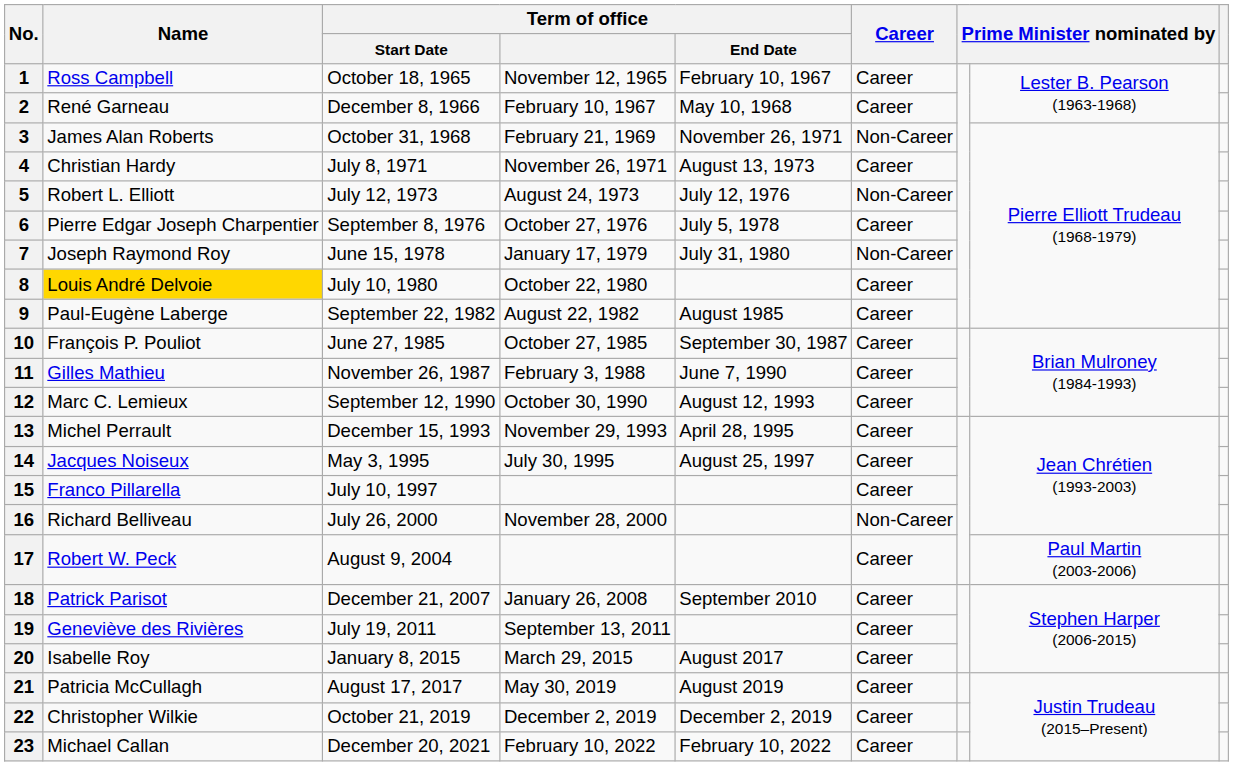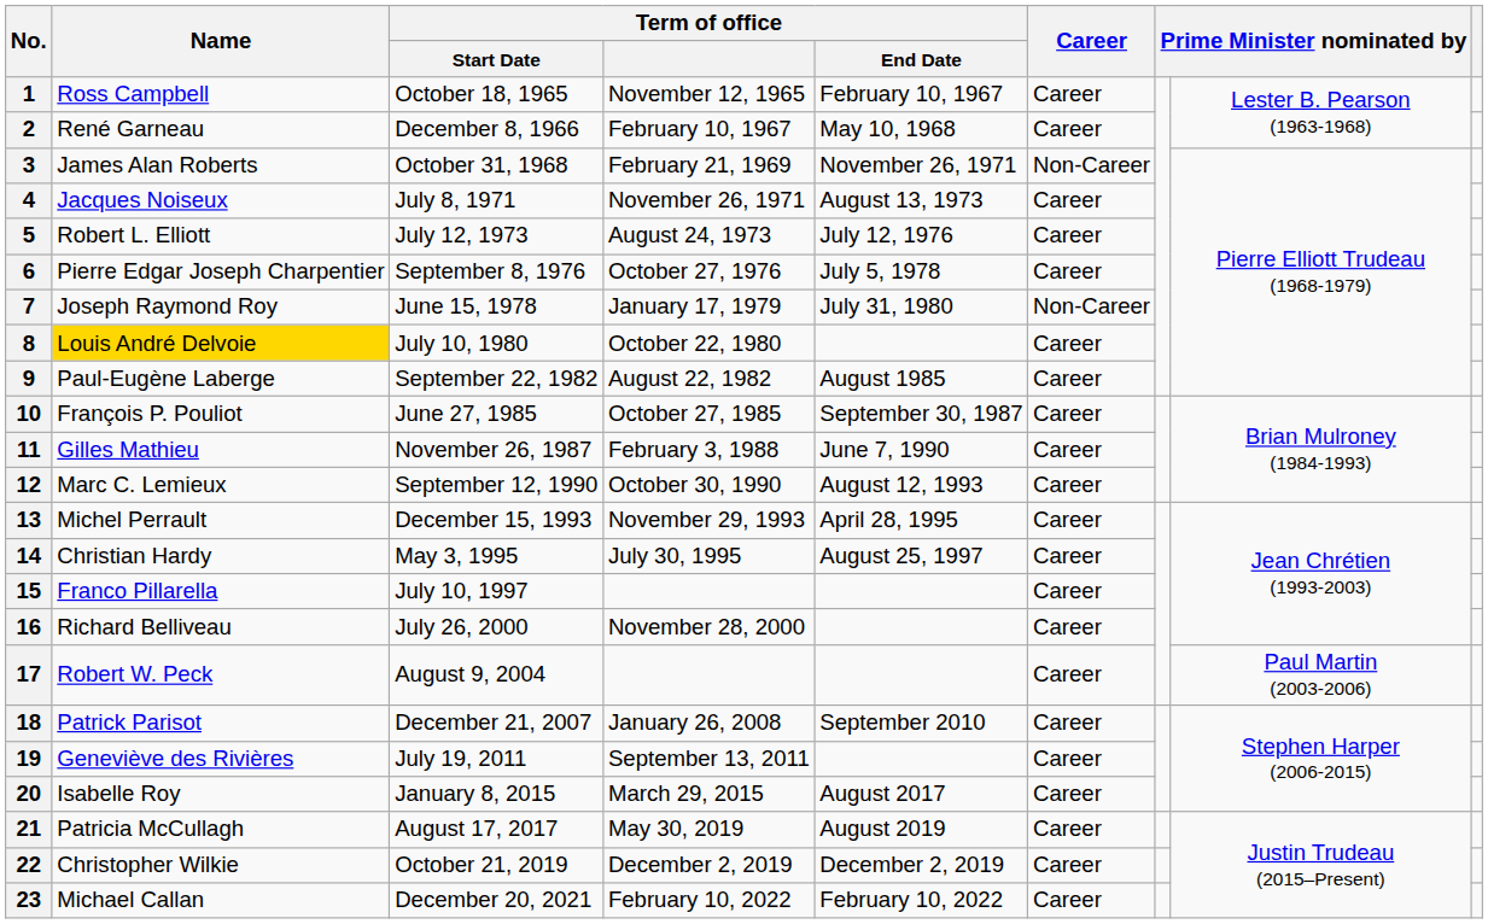 <table class="wikitable">
 <tr>
 <th rowspan="2">No.</th>
 <th rowspan="2">Name</th>
 <th colspan="3">Term of office</th>
 <th rowspan="2"><a href='#'>Career</a></th>
 <th rowspan="2"; colspan="2"><a href='#'>Prime Minister</a> nominated by</th>
 <th rowspan="2"></th>
 </tr>
 <tr>
 <th><small>Start Date</small></th>
 <th><small><a href='#'></a></small></th>
 <th><small>End Date</small></th>
 </tr>
 <tr>
 <th>1</th>
 <td><a href='#'>Ross Campbell</a></td>
 <td>October 18, 1965</td>
 <td>November 12, 1965</td>
 <td>February 10, 1967</td>
 <td>Career</td>
 <td rowspan="9" ></td>
 <td rowspan="2" style="text-align:center"><a href='#'>Lester B. Pearson</a><br><small>(1963-1968)</small></td>
 <td></td>
 </tr>
 <tr>
 <th>2</th>
 <td>René Garneau</td>
 <td>December 8, 1966</td>
 <td>February 10, 1967</td>
 <td>May 10, 1968</td>
 <td>Career</td>
 <td></td>
 </tr>
 <tr>
 <th>3</th>
 <td>James Alan Roberts</td>
 <td>October 31, 1968</td>
 <td>February 21, 1969</td>
 <td>November 26, 1971</td>
 <td>Non-Career</td>
 <td rowspan="7" style="text-align:center"><a href='#'>Pierre Elliott Trudeau</a><br><small>(1968-1979)</small></td>
 <td></td>
 </tr>
 <tr>
 <th>4</th>
-<td>Christian Hardy</td>
+<td><a href='#'>Jacques Noiseux</a></td>
 <td>July 8, 1971</td>
 <td>November 26, 1971</td>
 <td>August 13, 1973</td>
 <td>Career</td>
 <td></td>
 </tr>
 <tr>
 <th>5</th>
 <td>Robert L. Elliott</td>
 <td>July 12, 1973</td>
 <td>August 24, 1973</td>
 <td>July 12, 1976</td>
-<td>Non-Career</td>
+<td>Career</td>
 <td></td>
 </tr>
 <tr>
 <th>6</th>
 <td>Pierre Edgar Joseph Charpentier</td>
 <td>September 8, 1976</td>
 <td>October 27, 1976</td>
 <td>July 5, 1978</td>
 <td>Career</td>
 <td></td>
 </tr>
 <tr>
 <th>7</th>
 <td>Joseph Raymond Roy</td>
 <td>June 15, 1978</td>
 <td>January 17, 1979</td>
 <td>July 31, 1980</td>
 <td>Non-Career</td>
 <td></td>
 </tr>
 <tr>
 <th>8</th>
 <td style="background: gold;">Louis André Delvoie</td>
 <td>July 10, 1980</td>
 <td>October 22, 1980</td>
 <td></td>
 <td>Career</td>
 <td></td>
 </tr>
 <tr>
 <th>9</th>
 <td>Paul-Eugène Laberge</td>
 <td>September 22, 1982</td>
 <td>August 22, 1982</td>
 <td>August 1985</td>
 <td>Career</td>
 <td></td>
 </tr>
 <tr>
 <th>10</th>
 <td>François P. Pouliot</td>
 <td>June 27, 1985</td>
 <td>October 27, 1985</td>
 <td>September 30, 1987</td>
 <td>Career</td>
 <td rowspan="3" ></td>
 <td rowspan="3" style="text-align:center"><a href='#'>Brian Mulroney</a><br><small>(1984-1993)</small></td>
 <td></td>
 </tr>
 <tr>
 <th>11</th>
 <td><a href='#'>Gilles Mathieu</a></td>
 <td>November 26, 1987</td>
 <td>February 3, 1988</td>
 <td>June 7, 1990</td>
 <td>Career</td>
 <td></td>
 </tr>
 <tr>
 <th>12</th>
 <td>Marc C. Lemieux</td>
 <td>September 12, 1990</td>
 <td>October 30, 1990</td>
 <td>August 12, 1993</td>
 <td>Career</td>
 <td></td>
 </tr>
 <tr>
 <th>13</th>
 <td>Michel Perrault</td>
 <td>December 15, 1993</td>
 <td>November 29, 1993</td>
 <td>April 28, 1995</td>
 <td>Career</td>
 <td rowspan="5" ></td>
 <td rowspan="4" style="text-align:center"><a href='#'>Jean Chrétien</a><br><small>(1993-2003)</small></td>
 <td></td>
 </tr>
 <tr>
 <th>14</th>
-<td><a href='#'>Jacques Noiseux</a></td>
+<td>Christian Hardy</td>
 <td>May 3, 1995</td>
 <td>July 30, 1995</td>
 <td>August 25, 1997</td>
 <td>Career</td>
 <td></td>
 </tr>
 <tr>
 <th>15</th>
 <td><a href='#'>Franco Pillarella</a></td>
 <td>July 10, 1997</td>
 <td></td>
 <td></td>
 <td>Career</td>
 <td></td>
 </tr>
 <tr>
 <th>16</th>
 <td>Richard Belliveau</td>
 <td>July 26, 2000</td>
 <td>November 28, 2000</td>
 <td></td>
-<td>Non-Career</td>
+<td>Career</td>
 <td></td>
 </tr>
 <tr>
 <th>17</th>
 <td><a href='#'>Robert W. Peck</a></td>
 <td>August 9, 2004</td>
 <td></td>
 <td></td>
 <td>Career</td>
 <td style=text-align:center><a href='#'>Paul Martin</a><br><small>(2003-2006)</small></td>
 <td></td>
 </tr>
 <tr>
 <th>18</th>
 <td><a href='#'>Patrick Parisot</a></td>
 <td>December 21, 2007</td>
 <td>January 26, 2008</td>
 <td>September 2010</td>
 <td>Career</td>
 <td rowspan="3" ></td>
 <td rowspan="3" style="text-align:center"><a href='#'>Stephen Harper</a><br><small>(2006-2015)</small></td>
 <td></td>
 </tr>
 <tr>
 <th>19</th>
 <td><a href='#'>Geneviève des Rivières</a></td>
 <td>July 19, 2011</td>
 <td>September 13, 2011</td>
 <td></td>
 <td>Career</td>
 <td></td>
 </tr>
 <tr>
 <th>20</th>
 <td>Isabelle Roy</td>
 <td>January 8, 2015</td>
 <td>March 29, 2015</td>
 <td>August 2017</td>
 <td>Career</td>
 <td></td>
 </tr>
 <tr>
 <th>21</th>
 <td>Patricia McCullagh</td>
 <td>August 17, 2017</td>
 <td>May 30, 2019</td>
 <td>August 2019</td>
 <td>Career</td>
 <td></td>
 <td rowspan="3" style="text-align:center"><a href='#'>Justin Trudeau</a><br><small>(2015–Present)</small></td>
 <td></td>
 </tr>
 <tr>
 <th>22</th>
 <td>Christopher Wilkie</td>
 <td>October 21, 2019</td>
 <td>December 2, 2019</td>
 <td>December 2, 2019</td>
 <td>Career</td>
 <td></td>
 <td></td>
 </tr>
 <tr>
 <th>23</th>
 <td>Michael Callan</td>
 <td>December 20, 2021</td>
 <td>February 10, 2022</td>
 <td>February 10, 2022</td>
 <td>Career</td>
 <td></td>
 <td></td>
 </tr>
 </table>
